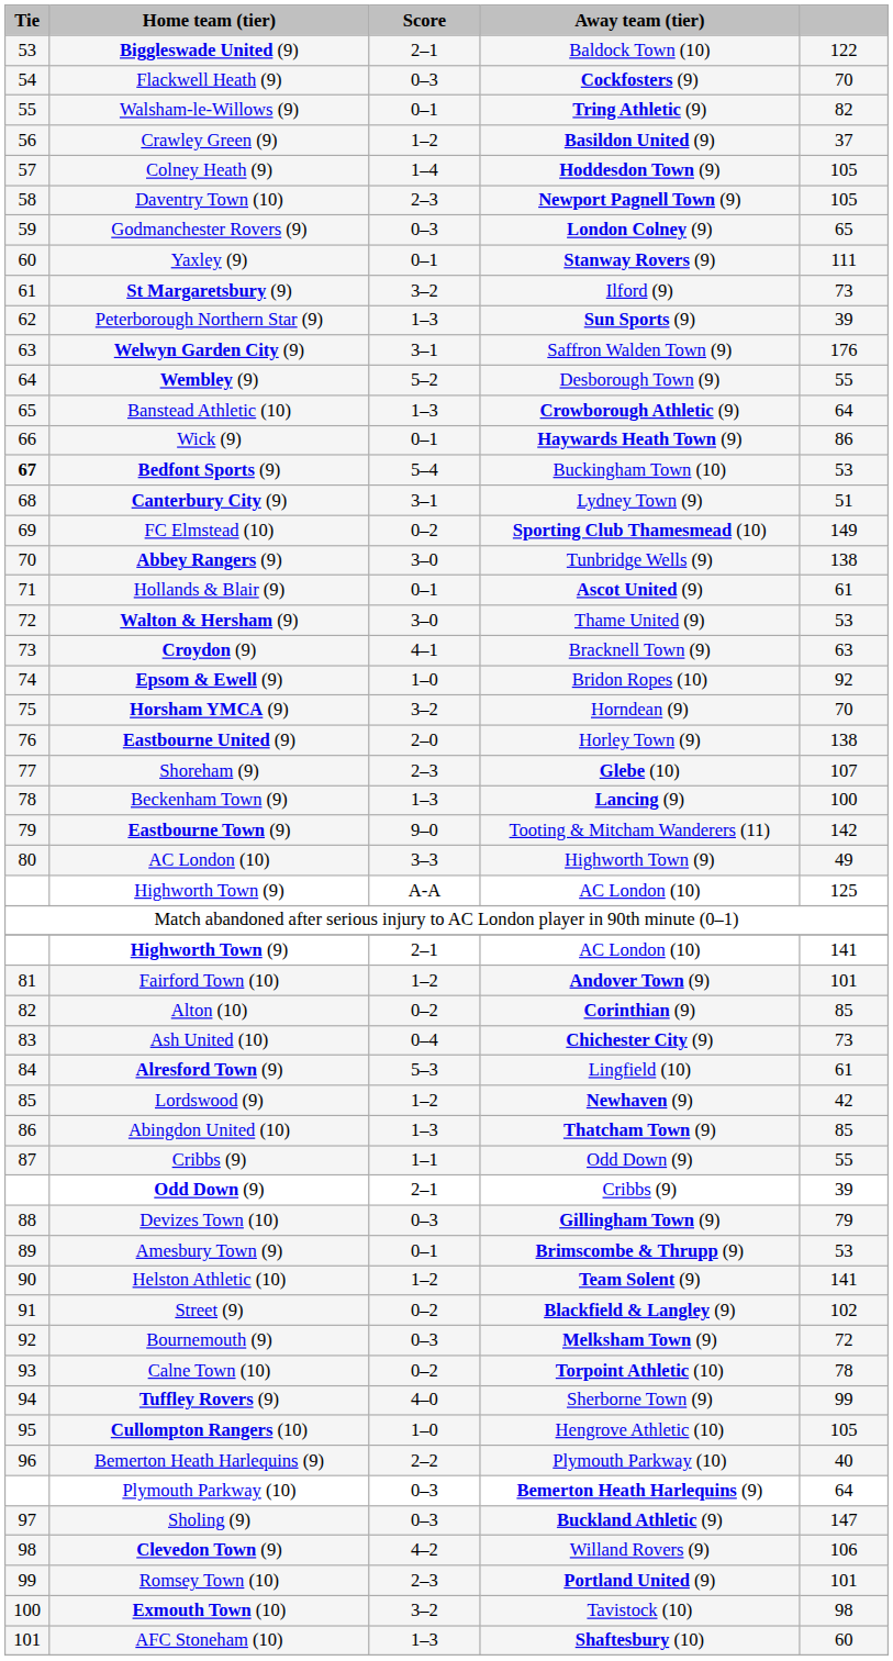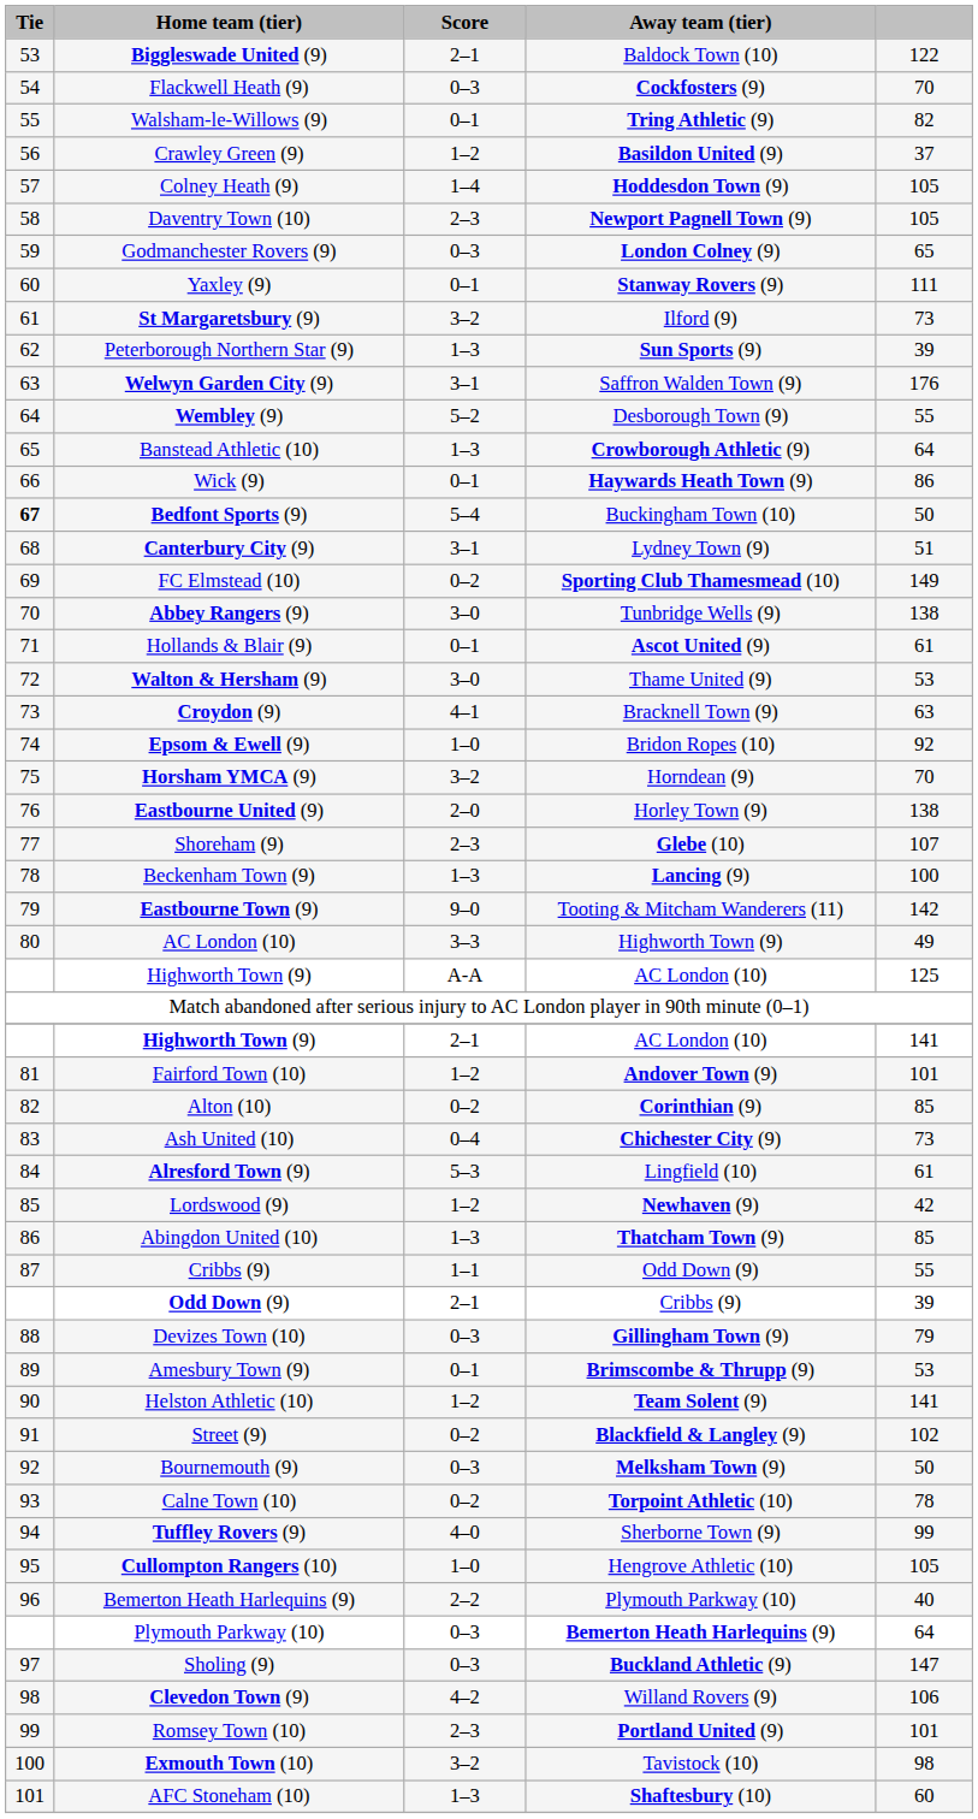 <table class="wikitable" style="width: 700px; background:WhiteSmoke; text-align:center; font-size:90%">
 <tr>
 <td scope="col" style="width:  5.00%; background:silver;"><strong>Tie</strong></td>
 <td scope="col" style="width: 36.25%; background:silver;"><strong>Home team (tier)</strong></td>
 <td scope="col" style="width: 12.50%; background:silver;"><strong>Score</strong></td>
 <td scope="col" style="width: 36.25%; background:silver;"><strong>Away team (tier)</strong></td>
 <td scope="col" style="width: 10.00%; background:silver;"><strong></strong></td>
 </tr>
 <tr>
 <td>53</td>
 <td><strong><a href='#'>Biggleswade United</a></strong> (9)</td>
 <td>2–1</td>
 <td><a href='#'>Baldock Town</a> (10)</td>
 <td>122</td>
 </tr>
 <tr>
 <td>54</td>
 <td><a href='#'>Flackwell Heath</a> (9)</td>
 <td>0–3</td>
 <td><strong><a href='#'>Cockfosters</a></strong> (9)</td>
 <td>70</td>
 </tr>
 <tr>
 <td>55</td>
 <td><a href='#'>Walsham-le-Willows</a> (9)</td>
 <td>0–1</td>
 <td><strong><a href='#'>Tring Athletic</a></strong> (9)</td>
 <td>82</td>
 </tr>
 <tr>
 <td>56</td>
 <td><a href='#'>Crawley Green</a> (9)</td>
 <td>1–2</td>
 <td><strong><a href='#'>Basildon United</a></strong> (9)</td>
 <td>37</td>
 </tr>
 <tr>
 <td>57</td>
 <td><a href='#'>Colney Heath</a> (9)</td>
 <td>1–4</td>
 <td><strong><a href='#'>Hoddesdon Town</a></strong> (9)</td>
 <td>105</td>
 </tr>
 <tr>
 <td>58</td>
 <td><a href='#'>Daventry Town</a> (10)</td>
 <td>2–3</td>
 <td><strong><a href='#'>Newport Pagnell Town</a></strong> (9)</td>
 <td>105</td>
 </tr>
 <tr>
 <td>59</td>
 <td><a href='#'>Godmanchester Rovers</a> (9)</td>
 <td>0–3</td>
 <td><strong><a href='#'>London Colney</a></strong> (9)</td>
 <td>65</td>
 </tr>
 <tr  >
 <td>60</td>
 <td><a href='#'>Yaxley</a> (9)</td>
 <td>0–1</td>
 <td><strong><a href='#'>Stanway Rovers</a></strong> (9)</td>
 <td>111</td>
 </tr>
 <tr>
 <td>61</td>
 <td><strong><a href='#'>St Margaretsbury</a></strong> (9)</td>
 <td>3–2</td>
 <td><a href='#'>Ilford</a> (9)</td>
 <td>73</td>
 </tr>
 <tr>
 <td>62</td>
 <td><a href='#'>Peterborough Northern Star</a> (9)</td>
 <td>1–3</td>
 <td><strong><a href='#'>Sun Sports</a></strong> (9)</td>
 <td>39</td>
 </tr>
 <tr>
 <td>63</td>
 <td><strong><a href='#'>Welwyn Garden City</a></strong> (9)</td>
 <td>3–1</td>
 <td><a href='#'>Saffron Walden Town</a> (9)</td>
 <td>176</td>
 </tr>
 <tr>
 <td>64</td>
 <td><strong><a href='#'>Wembley</a></strong> (9)</td>
 <td>5–2</td>
 <td><a href='#'>Desborough Town</a> (9)</td>
 <td>55</td>
 </tr>
 <tr>
 <td>65</td>
 <td><a href='#'>Banstead Athletic</a> (10)</td>
 <td>1–3</td>
 <td><strong><a href='#'>Crowborough Athletic</a></strong> (9)</td>
 <td>64</td>
 </tr>
 <tr>
 <td>66</td>
 <td><a href='#'>Wick</a> (9)</td>
 <td>0–1</td>
 <td><strong><a href='#'>Haywards Heath Town</a></strong> (9)</td>
 <td>86</td>
 </tr>
 <tr>
 <td><strong>67</strong></td>
 <td><strong><a href='#'>Bedfont Sports</a></strong> (9)</td>
 <td>5–4</td>
 <td><a href='#'>Buckingham Town</a> (10)</td>
-<td>53</td>
+<td>50</td>
 </tr>
 <tr>
 <td>68</td>
 <td><strong><a href='#'>Canterbury City</a></strong> (9)</td>
 <td>3–1</td>
 <td><a href='#'>Lydney Town</a> (9)</td>
 <td>51</td>
 </tr>
 <tr>
 <td>69</td>
 <td><a href='#'>FC Elmstead</a> (10)</td>
 <td>0–2</td>
 <td><strong><a href='#'>Sporting Club Thamesmead</a></strong> (10)</td>
 <td>149</td>
 </tr>
 <tr>
 <td>70</td>
 <td><strong><a href='#'>Abbey Rangers</a></strong> (9)</td>
 <td>3–0</td>
 <td><a href='#'>Tunbridge Wells</a> (9)</td>
 <td>138</td>
 </tr>
 <tr>
 <td>71</td>
 <td><a href='#'>Hollands & Blair</a> (9)</td>
 <td>0–1</td>
 <td><strong><a href='#'>Ascot United</a></strong> (9)</td>
 <td>61</td>
 </tr>
 <tr>
 <td>72</td>
 <td><strong><a href='#'>Walton & Hersham</a></strong> (9)</td>
 <td>3–0</td>
 <td><a href='#'>Thame United</a> (9)</td>
 <td>53</td>
 </tr>
 <tr>
 <td>73</td>
 <td><strong><a href='#'>Croydon</a></strong> (9)</td>
 <td>4–1</td>
 <td><a href='#'>Bracknell Town</a> (9)</td>
 <td>63</td>
 </tr>
 <tr>
 <td>74</td>
 <td><strong><a href='#'>Epsom & Ewell</a></strong> (9)</td>
 <td>1–0</td>
 <td><a href='#'>Bridon Ropes</a> (10)</td>
 <td>92</td>
 </tr>
 <tr>
 <td>75</td>
 <td><strong><a href='#'>Horsham YMCA</a></strong> (9)</td>
 <td>3–2</td>
 <td><a href='#'>Horndean</a> (9)</td>
 <td>70</td>
 </tr>
 <tr>
 <td>76</td>
 <td><strong><a href='#'>Eastbourne United</a></strong> (9)</td>
 <td>2–0</td>
 <td><a href='#'>Horley Town</a> (9)</td>
 <td>138</td>
 </tr>
 <tr>
 <td>77</td>
 <td><a href='#'>Shoreham</a> (9)</td>
 <td>2–3</td>
 <td><strong><a href='#'>Glebe</a></strong> (10)</td>
 <td>107</td>
 </tr>
 <tr>
 <td>78</td>
 <td><a href='#'>Beckenham Town</a> (9)</td>
 <td>1–3</td>
 <td><strong><a href='#'>Lancing</a></strong> (9)</td>
 <td>100</td>
 </tr>
 <tr>
 <td>79</td>
 <td><strong><a href='#'>Eastbourne Town</a></strong> (9)</td>
 <td>9–0</td>
 <td><a href='#'>Tooting & Mitcham Wanderers</a> (11)</td>
 <td>142</td>
 </tr>
 <tr>
 <td>80</td>
 <td><a href='#'>AC London</a> (10)</td>
 <td>3–3</td>
 <td><a href='#'>Highworth Town</a> (9)</td>
 <td>49</td>
 </tr>
 <tr style="background:white;">
 <td><em></em></td>
 <td><a href='#'>Highworth Town</a> (9)</td>
 <td>A-A</td>
 <td><a href='#'>AC London</a> (10)</td>
 <td>125</td>
 </tr>
 <tr>
 </tr>
 <tr style="background:white;">
 <td colspan=5>Match abandoned after serious injury to AC London player in 90th minute (0–1)</td>
 </tr>
 <tr>
 </tr>
 <tr style="background:white;">
 <td><em></em></td>
 <td><strong><a href='#'>Highworth Town</a></strong> (9)</td>
 <td>2–1</td>
 <td><a href='#'>AC London</a> (10)</td>
 <td>141</td>
 </tr>
 <tr>
 <td>81</td>
 <td><a href='#'>Fairford Town</a> (10)</td>
 <td>1–2</td>
 <td><strong><a href='#'>Andover Town</a></strong> (9)</td>
 <td>101</td>
 </tr>
 <tr>
 <td>82</td>
 <td><a href='#'>Alton</a> (10)</td>
 <td>0–2</td>
 <td><strong><a href='#'>Corinthian</a></strong> (9)</td>
 <td>85</td>
 </tr>
 <tr>
 <td>83</td>
 <td><a href='#'>Ash United</a> (10)</td>
 <td>0–4</td>
 <td><strong><a href='#'>Chichester City</a></strong> (9)</td>
 <td>73</td>
 </tr>
 <tr>
 <td>84</td>
 <td><strong><a href='#'>Alresford Town</a></strong> (9)</td>
 <td>5–3</td>
 <td><a href='#'>Lingfield</a> (10)</td>
 <td>61</td>
 </tr>
 <tr>
 <td>85</td>
 <td><a href='#'>Lordswood</a> (9)</td>
 <td>1–2</td>
 <td><strong><a href='#'>Newhaven</a></strong> (9)</td>
 <td>42</td>
 </tr>
 <tr>
 <td>86</td>
 <td><a href='#'>Abingdon United</a> (10)</td>
 <td>1–3</td>
 <td><strong><a href='#'>Thatcham Town</a></strong> (9)</td>
 <td>85</td>
 </tr>
 <tr>
 <td>87</td>
 <td><a href='#'>Cribbs</a> (9)</td>
 <td>1–1</td>
 <td><a href='#'>Odd Down</a> (9)</td>
 <td>55</td>
 </tr>
 <tr style="background:white;">
 <td><em></em></td>
 <td><strong><a href='#'>Odd Down</a></strong> (9)</td>
 <td>2–1</td>
 <td><a href='#'>Cribbs</a> (9)</td>
 <td>39</td>
 </tr>
 <tr>
 <td>88</td>
 <td><a href='#'>Devizes Town</a> (10)</td>
 <td>0–3</td>
 <td><strong><a href='#'>Gillingham Town</a></strong> (9)</td>
 <td>79</td>
 </tr>
 <tr>
 <td>89</td>
 <td><a href='#'>Amesbury Town</a> (9)</td>
 <td>0–1</td>
 <td><strong><a href='#'>Brimscombe & Thrupp</a></strong> (9)</td>
 <td>53</td>
 </tr>
 <tr>
 <td>90</td>
 <td><a href='#'>Helston Athletic</a> (10)</td>
 <td>1–2</td>
 <td><strong><a href='#'>Team Solent</a></strong> (9)</td>
 <td>141</td>
 </tr>
 <tr>
 <td>91</td>
 <td><a href='#'>Street</a> (9)</td>
 <td>0–2</td>
 <td><strong><a href='#'>Blackfield & Langley</a></strong> (9)</td>
 <td>102</td>
 </tr>
 <tr>
 <td>92</td>
 <td><a href='#'>Bournemouth</a> (9)</td>
 <td>0–3</td>
 <td><strong><a href='#'>Melksham Town</a></strong> (9)</td>
-<td>72</td>
+<td>50</td>
 </tr>
 <tr>
 <td>93</td>
 <td><a href='#'>Calne Town</a> (10)</td>
 <td>0–2</td>
 <td><strong><a href='#'>Torpoint Athletic</a></strong> (10)</td>
 <td>78</td>
 </tr>
 <tr>
 <td>94</td>
 <td><strong><a href='#'>Tuffley Rovers</a></strong> (9)</td>
 <td>4–0</td>
 <td><a href='#'>Sherborne Town</a> (9)</td>
 <td>99</td>
 </tr>
 <tr>
 <td>95</td>
 <td><strong><a href='#'>Cullompton Rangers</a></strong> (10)</td>
 <td>1–0</td>
 <td><a href='#'>Hengrove Athletic</a> (10)</td>
 <td>105</td>
 </tr>
 <tr>
 <td>96</td>
 <td><a href='#'>Bemerton Heath Harlequins</a> (9)</td>
 <td>2–2</td>
 <td><a href='#'>Plymouth Parkway</a> (10)</td>
 <td>40</td>
 </tr>
 <tr style="background:white;">
 <td><em></em></td>
 <td><a href='#'>Plymouth Parkway</a> (10)</td>
 <td>0–3</td>
 <td><strong><a href='#'>Bemerton Heath Harlequins</a></strong> (9)</td>
 <td>64</td>
 </tr>
 <tr>
 <td>97</td>
 <td><a href='#'>Sholing</a> (9)</td>
 <td>0–3</td>
 <td><strong><a href='#'>Buckland Athletic</a></strong> (9)</td>
 <td>147</td>
 </tr>
 <tr>
 <td>98</td>
 <td><strong><a href='#'>Clevedon Town</a></strong> (9)</td>
 <td>4–2 </td>
 <td><a href='#'>Willand Rovers</a> (9)</td>
 <td>106</td>
 </tr>
 <tr>
 <td>99</td>
 <td><a href='#'>Romsey Town</a> (10)</td>
 <td>2–3</td>
 <td><strong><a href='#'>Portland United</a></strong> (9)</td>
 <td>101</td>
 </tr>
 <tr>
 <td>100</td>
 <td><strong><a href='#'>Exmouth Town</a></strong> (10)</td>
 <td>3–2</td>
 <td><a href='#'>Tavistock</a> (10)</td>
 <td>98</td>
 </tr>
 <tr>
 <td>101</td>
 <td><a href='#'>AFC Stoneham</a> (10)</td>
 <td>1–3</td>
 <td><strong><a href='#'>Shaftesbury</a></strong> (10)</td>
 <td>60</td>
 </tr>
 <tr>
 </tr>
 </table>
